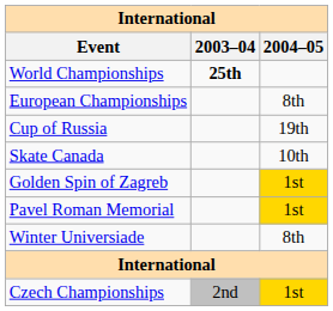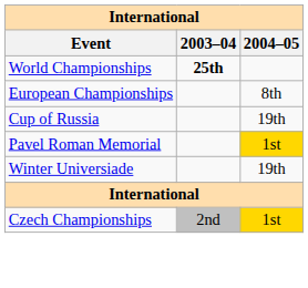 <table class="wikitable" style="text-align:center">
 <tr>
 <th style="background-color: #ffdead; " colspan=3 align=center>International</th>
 </tr>
 <tr>
 <th>Event</th>
 <th>2003–04</th>
 <th>2004–05</th>
 </tr>
 <tr>
 <td align=left><a href='#'>World Championships</a></td>
 <td><strong>25th</strong></td>
 <td></td>
 </tr>
 <tr>
 <td align=left><a href='#'>European Championships</a></td>
 <td></td>
 <td>8th</td>
 </tr>
 <tr>
 <td align=left> <a href='#'>Cup of Russia</a></td>
 <td></td>
 <td>19th</td>
 </tr>
 <tr>
-<td align=left> <a href='#'>Skate Canada</a></td>
-<td></td>
-<td>10th</td>
-</tr>
-<tr>
-<td align=left><a href='#'>Golden Spin of Zagreb</a></td>
-<td></td>
-<td bgcolor=gold>1st</td>
-</tr>
-<tr>
 <td align=left><a href='#'>Pavel Roman Memorial</a></td>
 <td></td>
 <td bgcolor=gold>1st</td>
 </tr>
 <tr>
 <td align=left><a href='#'>Winter Universiade</a></td>
 <td></td>
-<td>8th</td>
+<td>19th</td>
 </tr>
 <tr>
 <th style="background-color: #ffdead; " colspan=3 align=center>International</th>
 </tr>
 <tr>
 <td align=left><a href='#'>Czech Championships</a></td>
 <td bgcolor=silver>2nd</td>
 <td bgcolor=gold>1st</td>
 </tr>
 </table>
